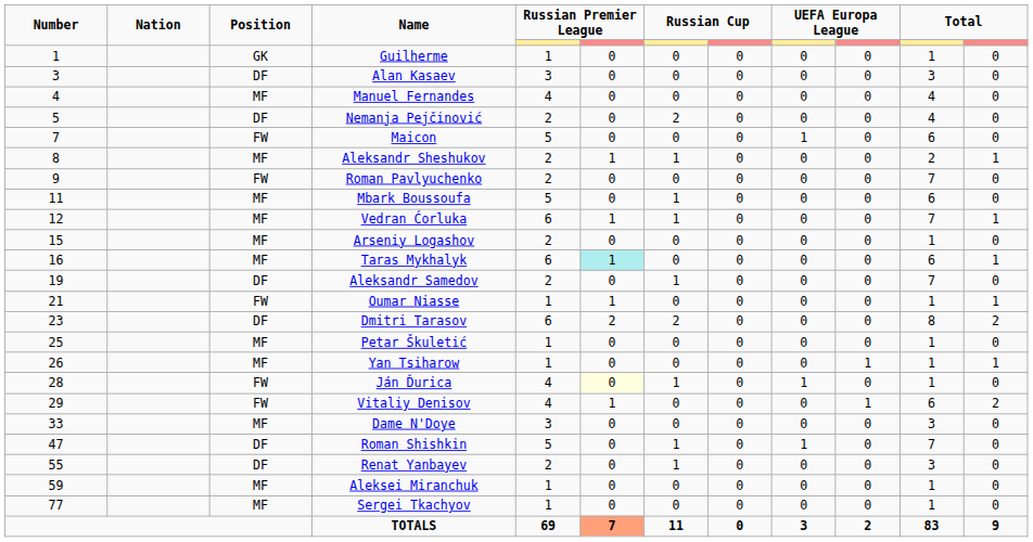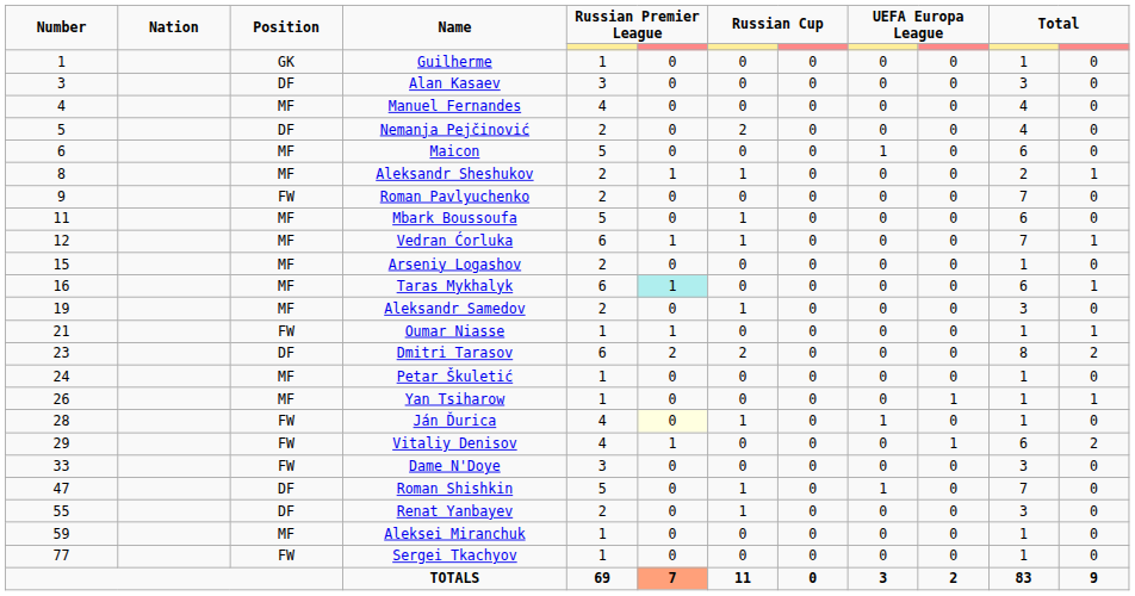 <table class="wikitable" style="font-size: 100%; text-align: center">
 <tr>
 <td rowspan="2" width="10%" align="center"><strong>Number</strong></td>
 <td rowspan="2" width="10%" align="center"><strong>Nation</strong></td>
 <td rowspan="2" width="10%" align="center"><strong>Position</strong></td>
 <td rowspan="2" width="20%" align="center"><strong>Name</strong></td>
 <td colspan="2" align="center"><strong>Russian Premier League</strong></td>
 <td colspan="2" align="center"><strong>Russian Cup</strong></td>
 <td colspan="2" align="center"><strong>UEFA Europa League</strong></td>
 <td colspan="2" align="center"><strong>Total</strong></td>
 </tr>
 <tr>
 <th width=60 style="background: #FFEE99"></th>
 <th width=60 style="background: #FF8888"></th>
 <th width=60 style="background: #FFEE99"></th>
 <th width=60 style="background: #FF8888"></th>
 <th width=60 style="background: #FFEE99"></th>
 <th width=60 style="background: #FF8888"></th>
 <th width=60 style="background: #FFEE99"></th>
 <th width=60 style="background: #FF8888"></th>
 </tr>
 <tr>
 <td>1</td>
 <td></td>
 <td>GK</td>
 <td><a href='#'>Guilherme</a></td>
 <td>1</td>
 <td>0</td>
 <td>0</td>
 <td>0</td>
 <td>0</td>
 <td>0</td>
 <td>1</td>
 <td>0</td>
 </tr>
 <tr>
 <td>3</td>
 <td></td>
 <td>DF</td>
 <td><a href='#'>Alan Kasaev</a></td>
 <td>3</td>
 <td>0</td>
 <td>0</td>
 <td>0</td>
 <td>0</td>
 <td>0</td>
 <td>3</td>
 <td>0</td>
 </tr>
 <tr>
 <td>4</td>
 <td></td>
 <td>MF</td>
 <td><a href='#'>Manuel Fernandes</a></td>
 <td>4</td>
 <td>0</td>
 <td>0</td>
 <td>0</td>
 <td>0</td>
 <td>0</td>
 <td>4</td>
 <td>0</td>
 </tr>
 <tr>
 <td>5</td>
 <td></td>
 <td>DF</td>
 <td><a href='#'>Nemanja Pejčinović</a></td>
 <td>2</td>
 <td>0</td>
 <td>2</td>
 <td>0</td>
 <td>0</td>
 <td>0</td>
 <td>4</td>
 <td>0</td>
 </tr>
 <tr>
-<td>7</td>
+<td>6</td>
 <td></td>
-<td>FW</td>
+<td>MF</td>
 <td><a href='#'>Maicon</a></td>
 <td>5</td>
 <td>0</td>
 <td>0</td>
 <td>0</td>
 <td>1</td>
 <td>0</td>
 <td>6</td>
 <td>0</td>
 </tr>
 <tr>
 <td>8</td>
 <td></td>
 <td>MF</td>
 <td><a href='#'>Aleksandr Sheshukov</a></td>
 <td>2</td>
 <td>1</td>
 <td>1</td>
 <td>0</td>
 <td>0</td>
 <td>0</td>
 <td>2</td>
 <td>1</td>
 </tr>
 <tr>
 <td>9</td>
 <td></td>
 <td>FW</td>
 <td><a href='#'>Roman Pavlyuchenko</a></td>
 <td>2</td>
 <td>0</td>
 <td>0</td>
 <td>0</td>
 <td>0</td>
 <td>0</td>
 <td>7</td>
 <td>0</td>
 </tr>
 <tr>
 <td>11</td>
 <td></td>
 <td>MF</td>
 <td><a href='#'>Mbark Boussoufa</a></td>
 <td>5</td>
 <td>0</td>
 <td>1</td>
 <td>0</td>
 <td>0</td>
 <td>0</td>
 <td>6</td>
 <td>0</td>
 </tr>
 <tr>
 <td>12</td>
 <td></td>
 <td>MF</td>
 <td><a href='#'>Vedran Ćorluka</a></td>
 <td>6</td>
 <td>1</td>
 <td>1</td>
 <td>0</td>
 <td>0</td>
 <td>0</td>
 <td>7</td>
 <td>1</td>
 </tr>
 <tr>
 <td>15</td>
 <td></td>
 <td>MF</td>
 <td><a href='#'>Arseniy Logashov</a></td>
 <td>2</td>
 <td>0</td>
 <td>0</td>
 <td>0</td>
 <td>0</td>
 <td>0</td>
 <td>1</td>
 <td>0</td>
 </tr>
 <tr>
 <td>16</td>
 <td></td>
 <td>MF</td>
 <td><a href='#'>Taras Mykhalyk</a></td>
 <td>6</td>
 <td style="background: paleturquoise;">1</td>
 <td>0</td>
 <td>0</td>
 <td>0</td>
 <td>0</td>
 <td>6</td>
 <td>1</td>
 </tr>
 <tr>
 <td>19</td>
 <td></td>
-<td>DF</td>
+<td>MF</td>
 <td><a href='#'>Aleksandr Samedov</a></td>
 <td>2</td>
 <td>0</td>
 <td>1</td>
 <td>0</td>
 <td>0</td>
 <td>0</td>
-<td>7</td>
+<td>3</td>
 <td>0</td>
 </tr>
 <tr>
 <td>21</td>
 <td></td>
 <td>FW</td>
 <td><a href='#'>Oumar Niasse</a></td>
 <td>1</td>
 <td>1</td>
 <td>0</td>
 <td>0</td>
 <td>0</td>
 <td>0</td>
 <td>1</td>
 <td>1</td>
 </tr>
 <tr>
 <td>23</td>
 <td></td>
 <td>DF</td>
 <td><a href='#'>Dmitri Tarasov</a></td>
 <td>6</td>
 <td>2</td>
 <td>2</td>
 <td>0</td>
 <td>0</td>
 <td>0</td>
 <td>8</td>
 <td>2</td>
 </tr>
 <tr>
-<td>25</td>
+<td>24</td>
 <td></td>
 <td>MF</td>
 <td><a href='#'>Petar Škuletić</a></td>
 <td>1</td>
 <td>0</td>
 <td>0</td>
 <td>0</td>
 <td>0</td>
 <td>0</td>
 <td>1</td>
 <td>0</td>
 </tr>
 <tr>
 <td>26</td>
 <td></td>
 <td>MF</td>
 <td><a href='#'>Yan Tsiharow</a></td>
 <td>1</td>
 <td>0</td>
 <td>0</td>
 <td>0</td>
 <td>0</td>
 <td>1</td>
 <td>1</td>
 <td>1</td>
 </tr>
 <tr>
 <td>28</td>
 <td></td>
 <td>FW</td>
 <td><a href='#'>Ján Ďurica</a></td>
 <td>4</td>
 <td style="background: lightyellow;">0</td>
 <td>1</td>
 <td>0</td>
 <td>1</td>
 <td>0</td>
 <td>1</td>
 <td>0</td>
 </tr>
 <tr>
 <td>29</td>
 <td></td>
 <td>FW</td>
 <td><a href='#'>Vitaliy Denisov</a></td>
 <td>4</td>
 <td>1</td>
 <td>0</td>
 <td>0</td>
 <td>0</td>
 <td>1</td>
 <td>6</td>
 <td>2</td>
 </tr>
 <tr>
 <td>33</td>
 <td></td>
-<td>MF</td>
+<td>FW</td>
 <td><a href='#'>Dame N'Doye</a></td>
 <td>3</td>
 <td>0</td>
 <td>0</td>
 <td>0</td>
 <td>0</td>
 <td>0</td>
 <td>3</td>
 <td>0</td>
 </tr>
 <tr>
 <td>47</td>
 <td></td>
 <td>DF</td>
 <td><a href='#'>Roman Shishkin</a></td>
 <td>5</td>
 <td>0</td>
 <td>1</td>
 <td>0</td>
 <td>1</td>
 <td>0</td>
 <td>7</td>
 <td>0</td>
 </tr>
 <tr>
 <td>55</td>
 <td></td>
 <td>DF</td>
 <td><a href='#'>Renat Yanbayev</a></td>
 <td>2</td>
 <td>0</td>
 <td>1</td>
 <td>0</td>
 <td>0</td>
 <td>0</td>
 <td>3</td>
 <td>0</td>
 </tr>
 <tr>
 <td>59</td>
 <td></td>
 <td>MF</td>
 <td><a href='#'>Aleksei Miranchuk</a></td>
 <td>1</td>
 <td>0</td>
 <td>0</td>
 <td>0</td>
 <td>0</td>
 <td>0</td>
 <td>1</td>
 <td>0</td>
 </tr>
 <tr>
 <td>77</td>
 <td></td>
-<td>MF</td>
+<td>FW</td>
 <td><a href='#'>Sergei Tkachyov</a></td>
 <td>1</td>
 <td>0</td>
 <td>0</td>
 <td>0</td>
 <td>0</td>
 <td>0</td>
 <td>1</td>
 <td>0</td>
 </tr>
 <tr>
 <td colspan="3"></td>
 <td><strong>TOTALS</strong></td>
 <td><strong>69</strong></td>
 <td style="background: lightsalmon;"><strong>7</strong></td>
 <td><strong>11</strong></td>
 <td><strong>0</strong></td>
 <td><strong>3</strong></td>
 <td><strong>2</strong></td>
 <td><strong>83</strong></td>
 <td><strong>9</strong></td>
 </tr>
 </table>
